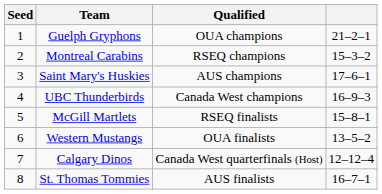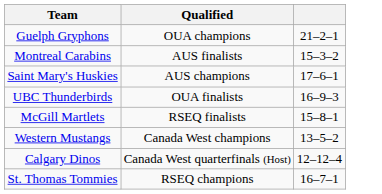 <table class="wikitable sortable" style="text-align: center;">
 <tr bgcolor="#efefef" align=center>
-<th align=left>Seed</th>
 <th align=left>Team</th>
 <th align=left>Qualified</th>
 <th align=left></th>
 </tr>
 <tr align=center>
-<td>1</td>
 <td><a href='#'>Guelph Gryphons</a></td>
 <td>OUA champions</td>
 <td>21–2–1</td>
 </tr>
 <tr align=center>
-<td>2</td>
 <td><a href='#'>Montreal Carabins</a></td>
-<td>RSEQ champions</td>
+<td>AUS finalists</td>
 <td>15–3–2</td>
 </tr>
 <tr align=center>
-<td>3</td>
 <td><a href='#'>Saint Mary's Huskies</a></td>
 <td>AUS champions</td>
 <td>17–6–1</td>
 </tr>
 <tr align=center>
-<td>4</td>
 <td><a href='#'>UBC Thunderbirds</a></td>
-<td>Canada West champions</td>
+<td>OUA finalists</td>
 <td>16–9–3</td>
 </tr>
 <tr align=center>
-<td>5</td>
 <td><a href='#'>McGill Martlets</a></td>
 <td>RSEQ finalists</td>
 <td>15–8–1</td>
 </tr>
 <tr align=center>
-<td>6</td>
 <td><a href='#'>Western Mustangs</a></td>
-<td>OUA finalists</td>
+<td>Canada West champions</td>
 <td>13–5–2</td>
 </tr>
 <tr align=center>
-<td>7</td>
 <td><a href='#'>Calgary Dinos</a></td>
 <td>Canada West quarterfinals <small>(Host)</small></td>
 <td>12–12–4</td>
 </tr>
 <tr align=center>
-<td>8</td>
 <td><a href='#'>St. Thomas Tommies</a></td>
-<td>AUS finalists</td>
+<td>RSEQ champions</td>
 <td>16–7–1</td>
 </tr>
 </table>
